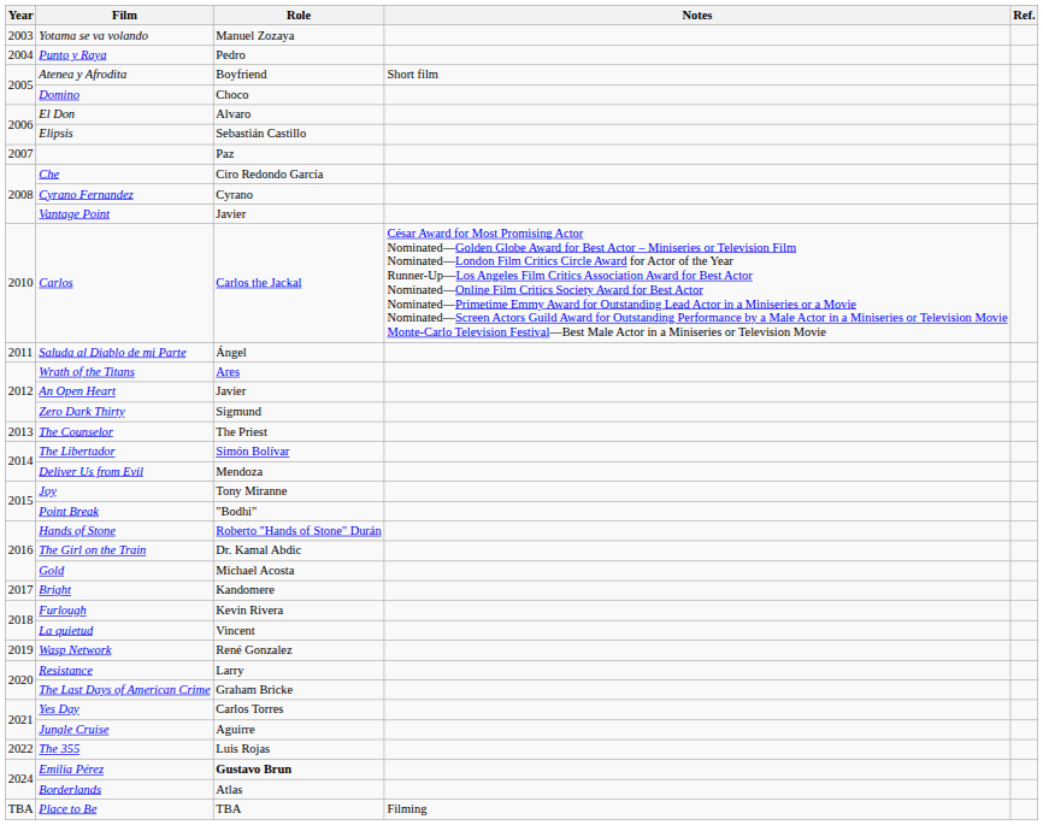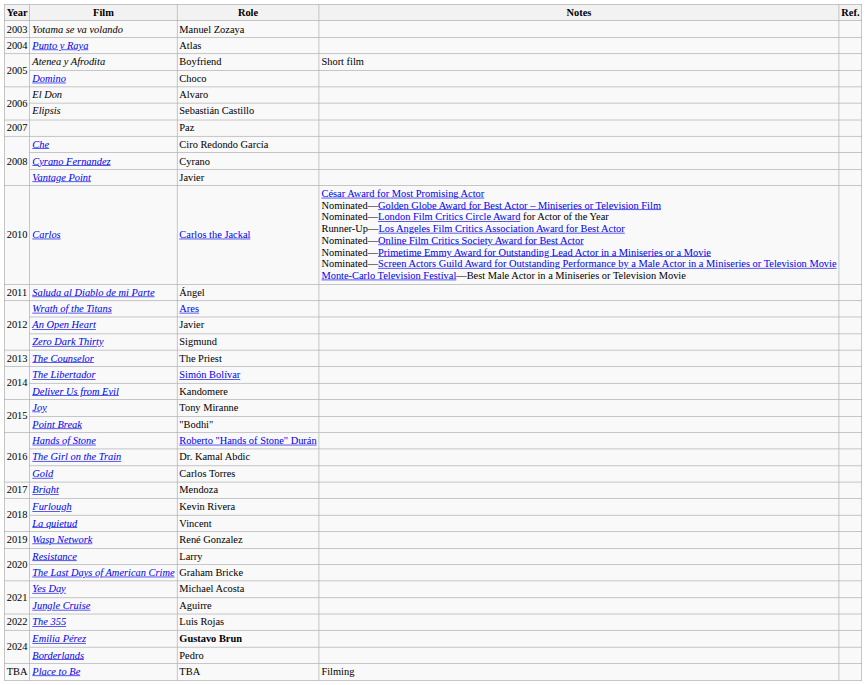 <table class="wikitable sortable">
 <tr>
 <th>Year</th>
 <th>Film</th>
 <th>Role</th>
 <th>Notes</th>
 <th>Ref.</th>
 </tr>
 <tr>
 <td>2003</td>
 <td><em>Yotama se va volando</em></td>
 <td>Manuel Zozaya</td>
 <td></td>
 <td></td>
 </tr>
 <tr>
 <td>2004</td>
 <td><em><a href='#'>Punto y Raya</a></em></td>
-<td>Pedro</td>
+<td>Atlas</td>
 <td></td>
 <td></td>
 </tr>
 <tr>
 <td rowspan="2">2005</td>
 <td><em>Atenea y Afrodita</em></td>
 <td>Boyfriend</td>
 <td>Short film</td>
 <td></td>
 </tr>
 <tr>
 <td><em><a href='#'>Domino</a></em></td>
 <td>Choco</td>
 <td></td>
 <td></td>
 </tr>
 <tr>
 <td rowspan="2">2006</td>
 <td><em>El Don</em></td>
 <td>Alvaro</td>
 <td></td>
 <td></td>
 </tr>
 <tr>
 <td><em>Elipsis</em></td>
 <td>Sebastián Castillo</td>
 <td></td>
 <td></td>
 </tr>
 <tr>
 <td>2007</td>
 <td><em></em></td>
 <td>Paz</td>
 <td></td>
 <td></td>
 </tr>
 <tr>
 <td rowspan="3">2008</td>
 <td><em><a href='#'>Che</a></em></td>
 <td>Ciro Redondo García</td>
 <td></td>
 <td></td>
 </tr>
 <tr>
 <td><em><a href='#'>Cyrano Fernandez</a></em></td>
 <td>Cyrano</td>
 <td></td>
 <td></td>
 </tr>
 <tr>
 <td><em><a href='#'>Vantage Point</a></em></td>
 <td>Javier</td>
 <td></td>
 <td></td>
 </tr>
 <tr>
 <td>2010</td>
 <td><em><a href='#'>Carlos</a></em></td>
 <td><a href='#'>Carlos the Jackal</a></td>
 <td><a href='#'>César Award for Most Promising Actor</a><br>Nominated—<a href='#'>Golden Globe Award for Best Actor – Miniseries or Television Film</a><br>Nominated—<a href='#'>London Film Critics Circle Award</a> for Actor of the Year<br>Runner-Up—<a href='#'>Los Angeles Film Critics Association Award for Best Actor</a><br>Nominated—<a href='#'>Online Film Critics Society Award for Best Actor</a><br>Nominated—<a href='#'>Primetime Emmy Award for Outstanding Lead Actor in a Miniseries or a Movie</a><br>Nominated—<a href='#'>Screen Actors Guild Award for Outstanding Performance by a Male Actor in a Miniseries or Television Movie</a><br><a href='#'>Monte-Carlo Television Festival</a>—Best Male Actor in a Miniseries or Television Movie</td>
 <td></td>
 </tr>
 <tr>
 <td>2011</td>
 <td><em><a href='#'>Saluda al Diablo de mi Parte</a></em></td>
 <td>Ángel</td>
 <td></td>
 <td></td>
 </tr>
 <tr>
 <td rowspan="3">2012</td>
 <td><em><a href='#'>Wrath of the Titans</a></em></td>
 <td><a href='#'>Ares</a></td>
 <td></td>
 <td></td>
 </tr>
 <tr>
 <td><em><a href='#'>An Open Heart</a></em></td>
 <td>Javier</td>
 <td></td>
 <td></td>
 </tr>
 <tr>
 <td><em><a href='#'>Zero Dark Thirty</a></em></td>
 <td>Sigmund</td>
 <td></td>
 <td></td>
 </tr>
 <tr>
 <td>2013</td>
 <td><em><a href='#'>The Counselor</a></em></td>
 <td>The Priest</td>
 <td></td>
 <td></td>
 </tr>
 <tr>
 <td rowspan="2">2014</td>
 <td><em><a href='#'>The Libertador</a></em></td>
 <td><a href='#'>Simón Bolívar</a></td>
 <td></td>
 <td></td>
 </tr>
 <tr>
 <td><em><a href='#'>Deliver Us from Evil</a></em></td>
-<td>Mendoza</td>
+<td>Kandomere</td>
 <td></td>
 <td></td>
 </tr>
 <tr>
 <td rowspan="2">2015</td>
 <td><em><a href='#'>Joy</a></em></td>
 <td>Tony Miranne</td>
 <td></td>
 <td></td>
 </tr>
 <tr>
 <td><em><a href='#'>Point Break</a></em></td>
 <td>"Bodhi"</td>
 <td></td>
 <td></td>
 </tr>
 <tr>
 <td rowspan="3">2016</td>
 <td><em><a href='#'>Hands of Stone</a></em></td>
 <td><a href='#'>Roberto "Hands of Stone" Durán</a></td>
 <td></td>
 <td></td>
 </tr>
 <tr>
 <td><em><a href='#'>The Girl on the Train</a></em></td>
 <td>Dr. Kamal Abdic</td>
 <td></td>
 <td></td>
 </tr>
 <tr>
 <td><em><a href='#'>Gold</a></em></td>
-<td>Michael Acosta</td>
+<td>Carlos Torres</td>
 <td></td>
 <td></td>
 </tr>
 <tr>
 <td>2017</td>
 <td><em><a href='#'>Bright</a></em></td>
-<td>Kandomere</td>
+<td>Mendoza</td>
 <td></td>
 <td></td>
 </tr>
 <tr>
 <td rowspan="2">2018</td>
 <td><em><a href='#'>Furlough</a></em></td>
 <td>Kevin Rivera</td>
 <td></td>
 <td></td>
 </tr>
 <tr>
 <td><em><a href='#'>La quietud</a></em></td>
 <td>Vincent</td>
 <td></td>
 <td></td>
 </tr>
 <tr>
 <td>2019</td>
 <td><em><a href='#'>Wasp Network</a></em></td>
 <td>René Gonzalez</td>
 <td></td>
 <td></td>
 </tr>
 <tr>
 <td rowspan="2">2020</td>
 <td><em><a href='#'>Resistance</a></em></td>
 <td>Larry</td>
 <td></td>
 <td></td>
 </tr>
 <tr>
 <td><em><a href='#'>The Last Days of American Crime</a></em></td>
 <td>Graham Bricke</td>
 <td></td>
 <td></td>
 </tr>
 <tr>
 <td rowspan="2">2021</td>
 <td><em><a href='#'>Yes Day</a></em></td>
-<td>Carlos Torres</td>
+<td>Michael Acosta</td>
 <td></td>
 <td></td>
 </tr>
 <tr>
 <td><em><a href='#'>Jungle Cruise</a></em></td>
 <td>Aguirre</td>
 <td></td>
 <td></td>
 </tr>
 <tr>
 <td>2022</td>
 <td><em><a href='#'>The 355</a></em></td>
 <td>Luis Rojas</td>
 <td></td>
 <td></td>
 </tr>
 <tr>
 <td rowspan="2">2024</td>
 <td><em><a href='#'>Emilia Pérez</a></em></td>
 <td><strong>Gustavo Brun</strong></td>
 <td></td>
 <td></td>
 </tr>
 <tr>
 <td><em><a href='#'>Borderlands</a></em></td>
-<td>Atlas</td>
+<td>Pedro</td>
 <td></td>
 <td></td>
 </tr>
 <tr>
 <td>TBA</td>
 <td><em><a href='#'>Place to Be</a></em></td>
 <td>TBA</td>
 <td>Filming</td>
 </tr>
 </table>
